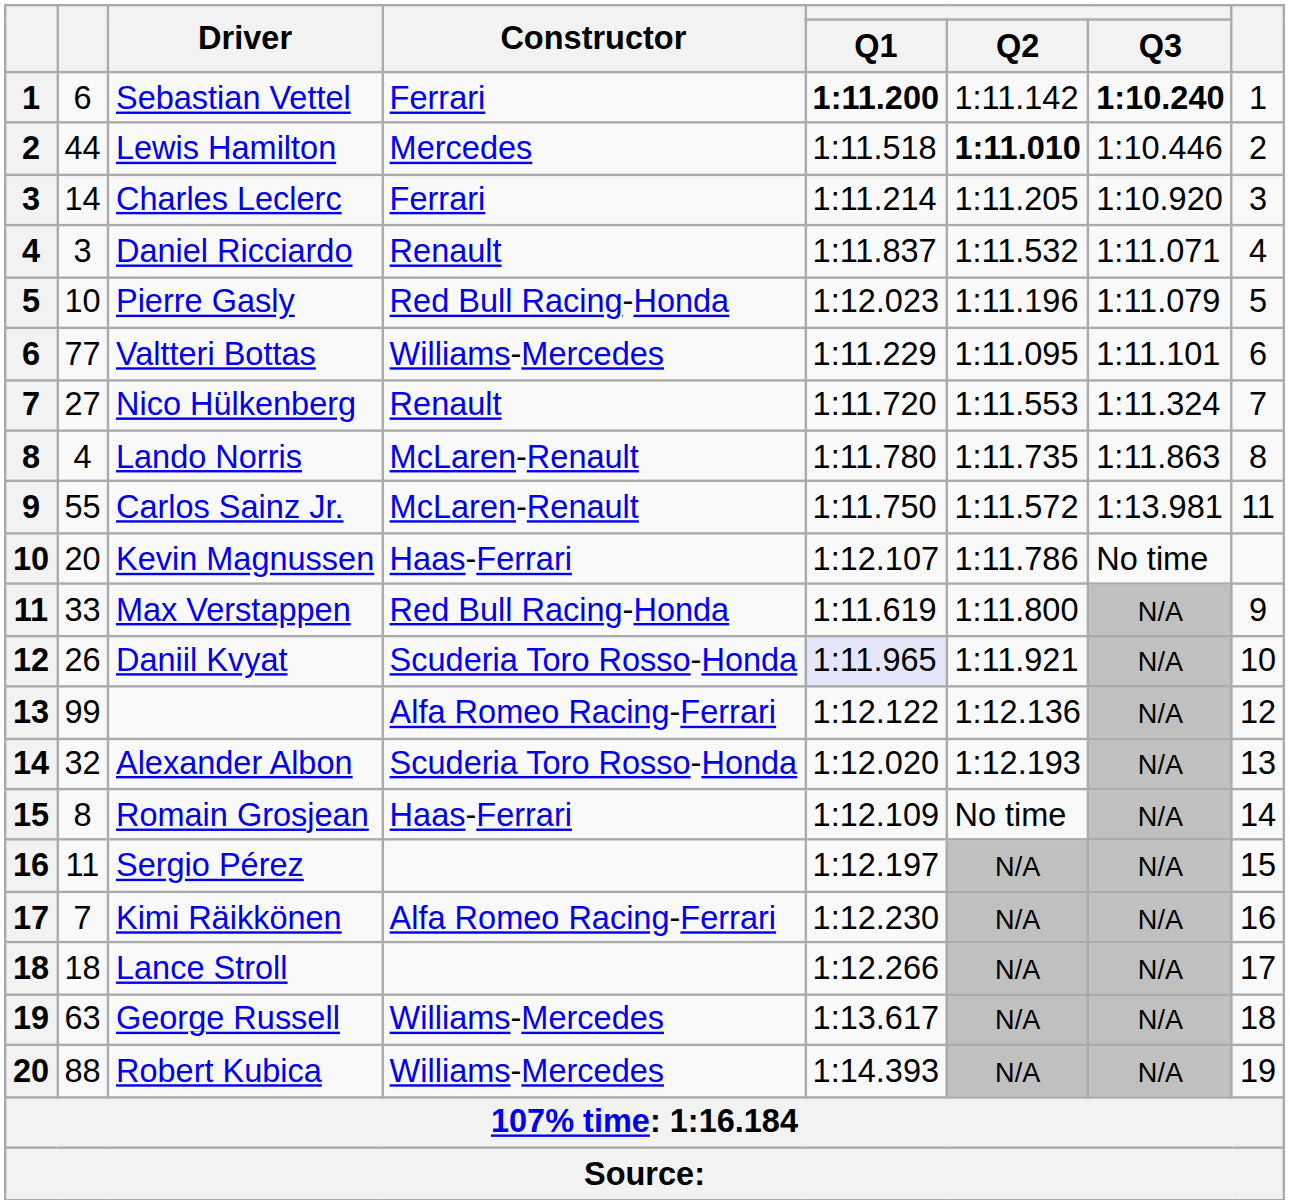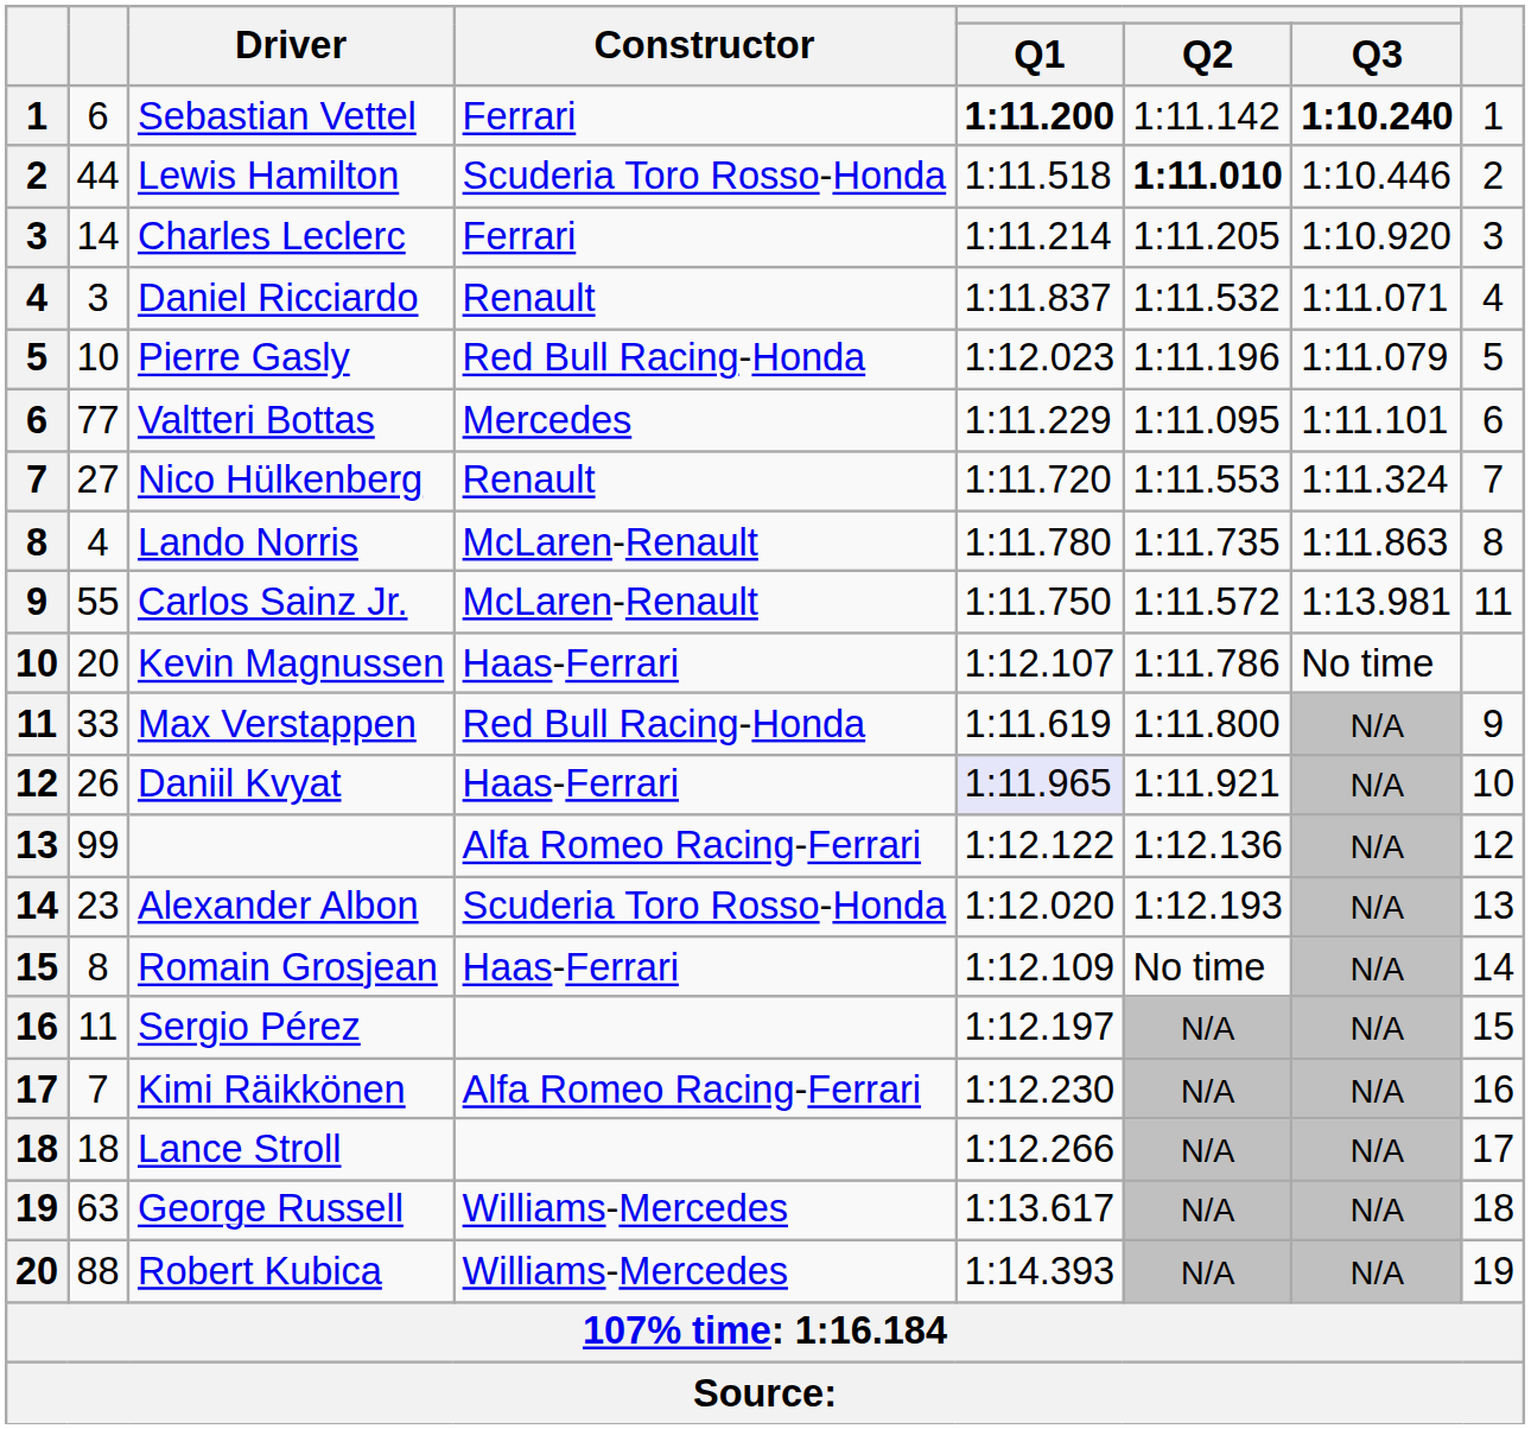 <table class="wikitable sortable" style="font-size:85%">
 <tr>
 <th rowspan=2></th>
 <th rowspan=2></th>
 <th rowspan=2>Driver</th>
 <th rowspan=2>Constructor</th>
 <th colspan=3></th>
 <th rowspan=2></th>
 </tr>
 <tr>
 <th>Q1</th>
 <th>Q2</th>
 <th>Q3</th>
 </tr>
 <tr>
 <th>1</th>
 <td align="center">6</td>
 <td data-sort-value="VET"> <a href='#'>Sebastian Vettel</a></td>
 <td><a href='#'>Ferrari</a></td>
 <td><strong>1:11.200</strong></td>
 <td>1:11.142</td>
 <td><strong>1:10.240</strong></td>
 <td align="center">1</td>
 </tr>
 <tr>
 <th>2</th>
 <td align="center">44</td>
 <td data-sort-value="HAM"> <a href='#'>Lewis Hamilton</a></td>
-<td><a href='#'>Mercedes</a></td>
+<td><a href='#'>Scuderia Toro Rosso</a>-<a href='#'>Honda</a></td>
 <td>1:11.518</td>
 <td><strong>1:11.010</strong></td>
 <td>1:10.446</td>
 <td align="center">2</td>
 </tr>
 <tr>
 <th>3</th>
 <td align="center">14</td>
 <td data-sort-value="LEC"> <a href='#'>Charles Leclerc</a></td>
 <td><a href='#'>Ferrari</a></td>
 <td>1:11.214</td>
 <td>1:11.205</td>
 <td>1:10.920</td>
 <td align="center">3</td>
 </tr>
 <tr>
 <th>4</th>
 <td align="center">3</td>
 <td data-sort-value="RIC"> <a href='#'>Daniel Ricciardo</a></td>
 <td><a href='#'>Renault</a></td>
 <td>1:11.837</td>
 <td>1:11.532</td>
 <td>1:11.071</td>
 <td align="center">4</td>
 </tr>
 <tr>
 <th>5</th>
 <td align="center">10</td>
 <td data-sort-value="GAS"> <a href='#'>Pierre Gasly</a></td>
 <td><a href='#'>Red Bull Racing</a>-<a href='#'>Honda</a></td>
 <td>1:12.023</td>
 <td>1:11.196</td>
 <td>1:11.079</td>
 <td align="center">5</td>
 </tr>
 <tr>
 <th>6</th>
 <td align="center">77</td>
 <td data-sort-value="BOT"> <a href='#'>Valtteri Bottas</a></td>
-<td><a href='#'>Williams</a>-<a href='#'>Mercedes</a></td>
+<td><a href='#'>Mercedes</a></td>
 <td>1:11.229</td>
 <td>1:11.095</td>
 <td>1:11.101</td>
 <td align="center">6</td>
 </tr>
 <tr>
 <th>7</th>
 <td align="center">27</td>
 <td data-sort-value="HUL"> <a href='#'>Nico Hülkenberg</a></td>
 <td><a href='#'>Renault</a></td>
 <td>1:11.720</td>
 <td>1:11.553</td>
 <td>1:11.324</td>
 <td align="center">7</td>
 </tr>
 <tr>
 <th>8</th>
 <td align="center">4</td>
 <td data-sort-value="NOR"> <a href='#'>Lando Norris</a></td>
 <td><a href='#'>McLaren</a>-<a href='#'>Renault</a></td>
 <td>1:11.780</td>
 <td>1:11.735</td>
 <td>1:11.863</td>
 <td align="center">8</td>
 </tr>
 <tr>
 <th>9</th>
 <td align="center">55</td>
 <td data-sort-value="SAI"> <a href='#'>Carlos Sainz Jr.</a></td>
 <td><a href='#'>McLaren</a>-<a href='#'>Renault</a></td>
 <td>1:11.750</td>
 <td>1:11.572</td>
 <td>1:13.981</td>
 <td align="center">11</td>
 </tr>
 <tr>
 <th>10</th>
 <td align="center">20</td>
 <td data-sort-value="MAG"> <a href='#'>Kevin Magnussen</a></td>
 <td><a href='#'>Haas</a>-<a href='#'>Ferrari</a></td>
 <td>1:12.107</td>
 <td>1:11.786</td>
 <td data-sort-value="2:00.000">No time</td>
 <td align="center" data-sort-value="20"></td>
 </tr>
 <tr>
 <th>11</th>
 <td align="center">33</td>
 <td data-sort-value="VER"> <a href='#'>Max Verstappen</a></td>
 <td><a href='#'>Red Bull Racing</a>-<a href='#'>Honda</a></td>
 <td>1:11.619</td>
 <td>1:11.800</td>
 <td style="background: silver" align="center"><small>N/A</small></td>
 <td align="center">9</td>
 </tr>
 <tr>
 <th>12</th>
 <td align="center">26</td>
 <td data-sort-value="KVY"> <a href='#'>Daniil Kvyat</a></td>
-<td><a href='#'>Scuderia Toro Rosso</a>-<a href='#'>Honda</a></td>
+<td><a href='#'>Haas</a>-<a href='#'>Ferrari</a></td>
 <td style="background: lavender;">1:11.965</td>
 <td>1:11.921</td>
 <td style="background: silver" align="center"><small>N/A</small></td>
 <td align="center">10</td>
 </tr>
 <tr>
 <th>13</th>
 <td align="center">99</td>
 <td data-sort-value="GIO"></td>
 <td><a href='#'>Alfa Romeo Racing</a>-<a href='#'>Ferrari</a></td>
 <td>1:12.122</td>
 <td>1:12.136</td>
 <td style="background: silver" align="center"><small>N/A</small></td>
 <td align="center">12</td>
 </tr>
 <tr>
 <th>14</th>
-<td align="center">32</td>
+<td align="center">23</td>
 <td data-sort-value="ALB"> <a href='#'>Alexander Albon</a></td>
 <td><a href='#'>Scuderia Toro Rosso</a>-<a href='#'>Honda</a></td>
 <td>1:12.020</td>
 <td>1:12.193</td>
 <td style="background: silver" align="center"><small>N/A</small></td>
 <td align="center">13</td>
 </tr>
 <tr>
 <th>15</th>
 <td align="center">8</td>
 <td data-sort-value="GRO"> <a href='#'>Romain Grosjean</a></td>
 <td><a href='#'>Haas</a>-<a href='#'>Ferrari</a></td>
 <td>1:12.109</td>
 <td data-sort-value="2:00.000">No time</td>
 <td style="background: silver" align="center"><small>N/A</small></td>
 <td align="center">14</td>
 </tr>
 <tr>
 <th>16</th>
 <td align="center">11</td>
 <td data-sort-value="PER"> <a href='#'>Sergio Pérez</a></td>
 <td></td>
 <td>1:12.197</td>
 <td style="background: silver" align="center"><small>N/A</small></td>
 <td style="background: silver" align="center"><small>N/A</small></td>
 <td align="center">15</td>
 </tr>
 <tr>
 <th>17</th>
 <td align="center">7</td>
 <td data-sort-value="RAI"> <a href='#'>Kimi Räikkönen</a></td>
 <td><a href='#'>Alfa Romeo Racing</a>-<a href='#'>Ferrari</a></td>
 <td>1:12.230</td>
 <td style="background: silver" align="center"><small>N/A</small></td>
 <td style="background: silver" align="center"><small>N/A</small></td>
 <td align="center">16</td>
 </tr>
 <tr>
 <th>18</th>
 <td align="center">18</td>
 <td data-sort-value="STR"> <a href='#'>Lance Stroll</a></td>
 <td></td>
 <td>1:12.266</td>
 <td style="background: silver" align="center"><small>N/A</small></td>
 <td style="background: silver" align="center"><small>N/A</small></td>
 <td align="center">17</td>
 </tr>
 <tr>
 <th>19</th>
 <td align="center">63</td>
 <td data-sort-value="RUS"> <a href='#'>George Russell</a></td>
 <td><a href='#'>Williams</a>-<a href='#'>Mercedes</a></td>
 <td>1:13.617</td>
 <td style="background: silver" align="center"><small>N/A</small></td>
 <td style="background: silver" align="center"><small>N/A</small></td>
 <td align="center">18</td>
 </tr>
 <tr>
 <th>20</th>
 <td align="center">88</td>
 <td data-sort-value="KUB"> <a href='#'>Robert Kubica</a></td>
 <td><a href='#'>Williams</a>-<a href='#'>Mercedes</a></td>
 <td>1:14.393</td>
 <td style="background: silver" align="center"><small>N/A</small></td>
 <td style="background: silver" align="center"><small>N/A</small></td>
 <td align="center">19</td>
 </tr>
 <tr>
 <th colspan="8"><a href='#'>107% time</a>: 1:16.184</th>
 </tr>
 <tr>
 <th colspan="8">Source:</th>
 </tr>
 </table>
